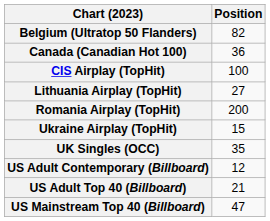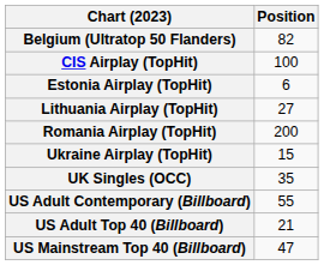 <table class="wikitable sortable plainrowheaders" style="text-align:center">
 <tr>
 <th scope="col">Chart (2023)</th>
 <th scope="col">Position</th>
 </tr>
 <tr>
 <th scope="row">Belgium (Ultratop 50 Flanders)</th>
 <td>82</td>
 </tr>
 <tr>
-<th scope="row">Canada (Canadian Hot 100)</th>
-<td>36</td>
+<th scope="row"><a href='#'>CIS</a> Airplay (TopHit)</th>
+<td>100</td>
 </tr>
 <tr>
-<th scope="row"><a href='#'>CIS</a> Airplay (TopHit)</th>
-<td>100</td>
+<th scope="row">Estonia Airplay (TopHit)</th>
+<td>6</td>
 </tr>
 <tr>
 <th scope="row">Lithuania Airplay (TopHit)</th>
 <td>27</td>
 </tr>
 <tr>
 <th scope="row">Romania Airplay (TopHit)</th>
 <td>200</td>
 </tr>
 <tr>
 <th scope="row">Ukraine Airplay (TopHit)</th>
 <td>15</td>
 </tr>
 <tr>
 <th scope="row">UK Singles (OCC)</th>
 <td>35</td>
 </tr>
 <tr>
 <th scope="row">US Adult Contemporary (<em>Billboard</em>)</th>
-<td>12</td>
+<td>55</td>
 </tr>
 <tr>
 <th scope="row">US Adult Top 40 (<em>Billboard</em>)</th>
 <td>21</td>
 </tr>
 <tr>
 <th scope="row">US Mainstream Top 40 (<em>Billboard</em>)</th>
 <td>47</td>
 </tr>
 </table>
